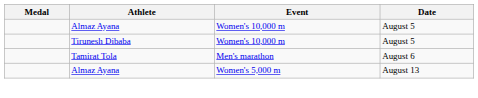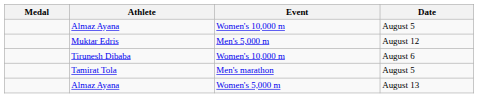 <table class="wikitable" style="font-size:90%" width=60%>
 <tr>
 <th>Medal</th>
 <th>Athlete</th>
 <th>Event</th>
 <th>Date</th>
 </tr>
 <tr>
 <td></td>
 <td><a href='#'>Almaz Ayana</a></td>
 <td><a href='#'>Women's 10,000 m</a></td>
 <td>August 5</td>
 </tr>
 <tr>
 <td></td>
+<td><a href='#'>Muktar Edris</a></td>
+<td><a href='#'>Men's 5,000 m</a></td>
+<td>August 12</td>
+</tr>
+<tr>
+<td></td>
 <td><a href='#'>Tirunesh Dibaba</a></td>
 <td><a href='#'>Women's 10,000 m</a></td>
-<td>August 5</td>
+<td>August 6</td>
 </tr>
 <tr>
 <td></td>
 <td><a href='#'>Tamirat Tola</a></td>
 <td><a href='#'>Men's marathon</a></td>
-<td>August 6</td>
+<td>August 5</td>
 </tr>
 <tr>
 <td></td>
 <td><a href='#'>Almaz Ayana</a></td>
 <td><a href='#'>Women's 5,000 m</a></td>
 <td>August 13</td>
 </tr>
 </table>
